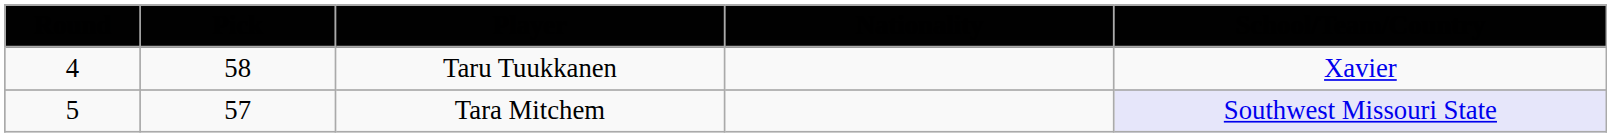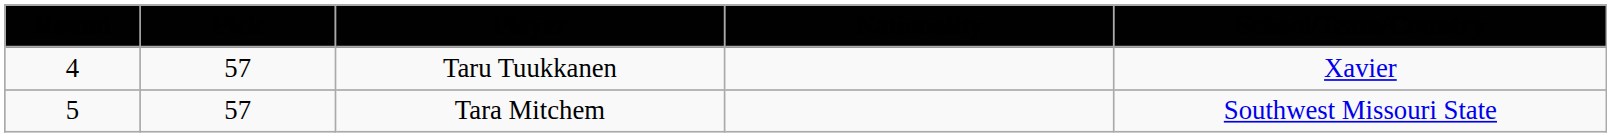 <table class="wikitable" style="text-align:center; width:60em">
 <tr>
 <th style="background: #010101" width="2%"><span>Round</span></th>
 <th style="background: #010101" width="5%"><span>Pick</span></th>
 <th style="background: #010101" width="10%"><span>Player</span></th>
 <th style="background: #010101" width="10%"><span>Nationality</span></th>
 <th style="background: #010101" width="10%"><span>School/Team/Country</span></th>
 </tr>
 <tr>
 <td>4</td>
-<td>58</td>
+<td>57</td>
 <td>Taru Tuukkanen</td>
 <td></td>
 <td><a href='#'>Xavier</a></td>
 </tr>
 <tr>
 <td>5</td>
 <td>57</td>
 <td>Tara Mitchem</td>
 <td></td>
-<td style="background: lavender;"><a href='#'>Southwest Missouri State</a></td>
+<td><a href='#'>Southwest Missouri State</a></td>
 </tr>
 </table>
